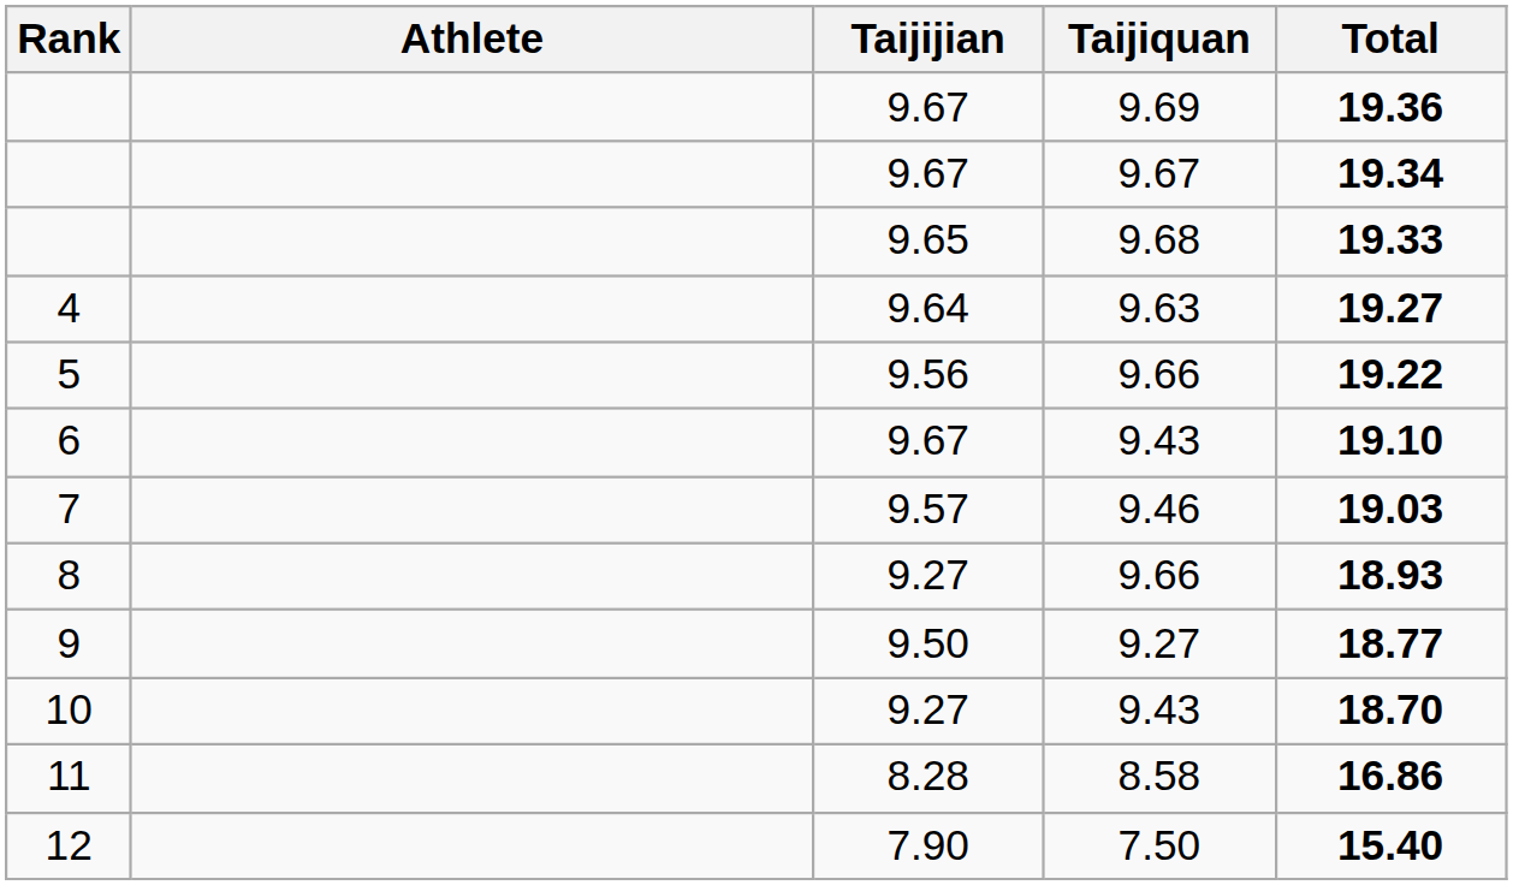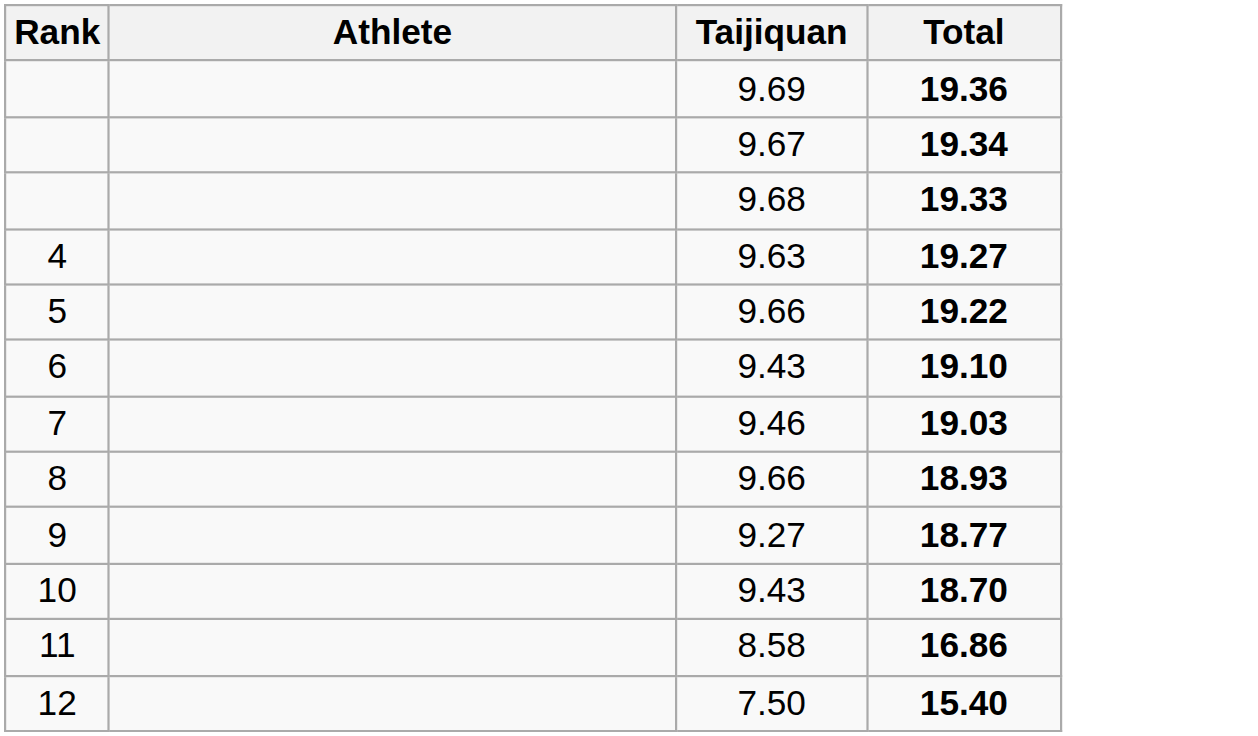 <table class=wikitable style="text-align:center">
 <tr>
 <th width=40>Rank</th>
 <th width=250>Athlete</th>
-<th width=80>Taijijian</th>
 <th width=80>Taijiquan</th>
 <th width=80>Total</th>
 </tr>
 <tr>
 <td></td>
 <td align=left></td>
-<td>9.67</td>
 <td>9.69</td>
 <td><strong>19.36</strong></td>
 </tr>
 <tr>
 <td></td>
 <td align=left></td>
 <td>9.67</td>
-<td>9.67</td>
 <td><strong>19.34</strong></td>
 </tr>
 <tr>
 <td></td>
 <td align=left></td>
-<td>9.65</td>
 <td>9.68</td>
 <td><strong>19.33</strong></td>
 </tr>
 <tr>
 <td>4</td>
 <td align=left></td>
-<td>9.64</td>
 <td>9.63</td>
 <td><strong>19.27</strong></td>
 </tr>
 <tr>
 <td>5</td>
 <td align=left></td>
-<td>9.56</td>
 <td>9.66</td>
 <td><strong>19.22</strong></td>
 </tr>
 <tr>
 <td>6</td>
 <td align=left></td>
-<td>9.67</td>
 <td>9.43</td>
 <td><strong>19.10</strong></td>
 </tr>
 <tr>
 <td>7</td>
 <td align=left></td>
-<td>9.57</td>
 <td>9.46</td>
 <td><strong>19.03</strong></td>
 </tr>
 <tr>
 <td>8</td>
 <td align=left></td>
-<td>9.27</td>
 <td>9.66</td>
 <td><strong>18.93</strong></td>
 </tr>
 <tr>
 <td>9</td>
 <td align=left></td>
-<td>9.50</td>
 <td>9.27</td>
 <td><strong>18.77</strong></td>
 </tr>
 <tr>
 <td>10</td>
 <td align=left></td>
-<td>9.27</td>
 <td>9.43</td>
 <td><strong>18.70</strong></td>
 </tr>
 <tr>
 <td>11</td>
 <td align=left></td>
-<td>8.28</td>
 <td>8.58</td>
 <td><strong>16.86</strong></td>
 </tr>
 <tr>
 <td>12</td>
 <td align=left></td>
-<td>7.90</td>
 <td>7.50</td>
 <td><strong>15.40</strong></td>
 </tr>
 </table>
